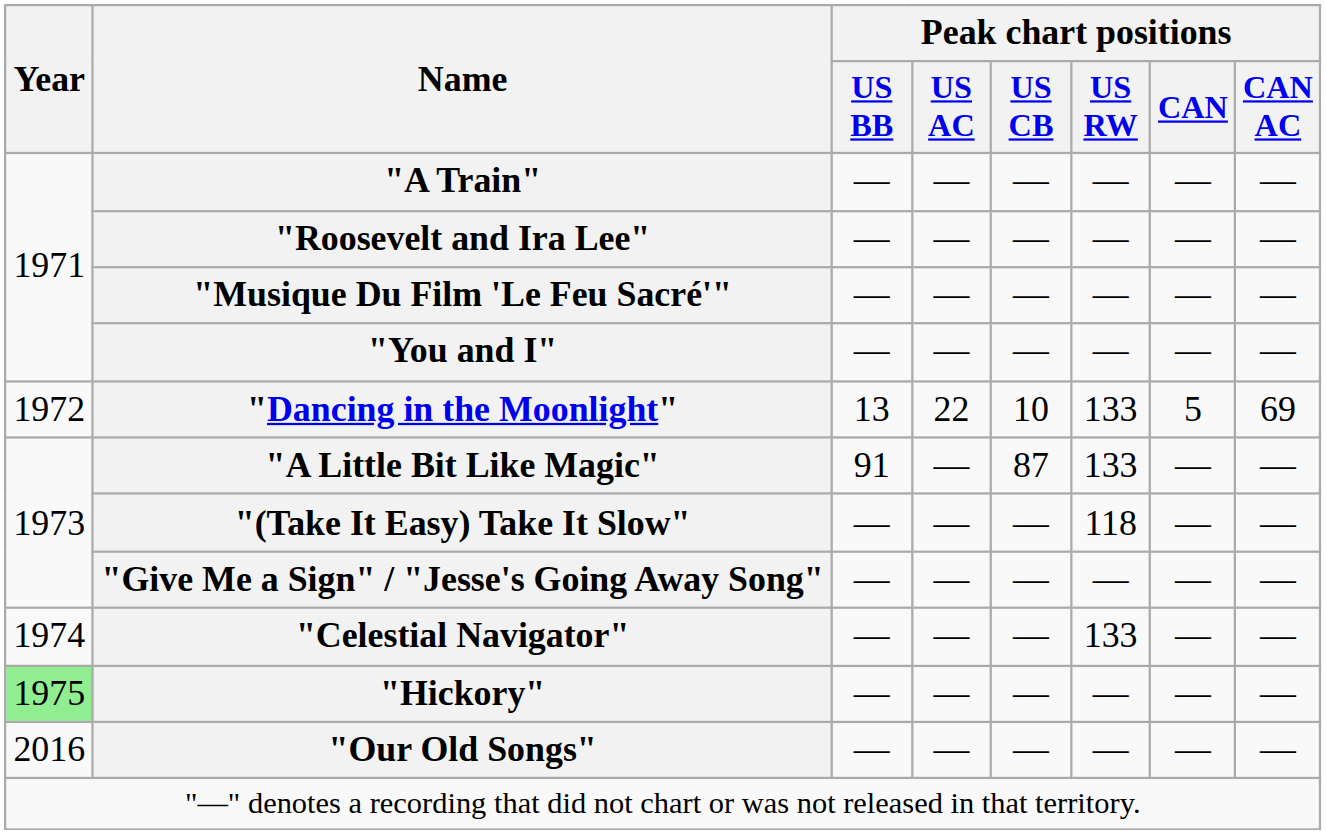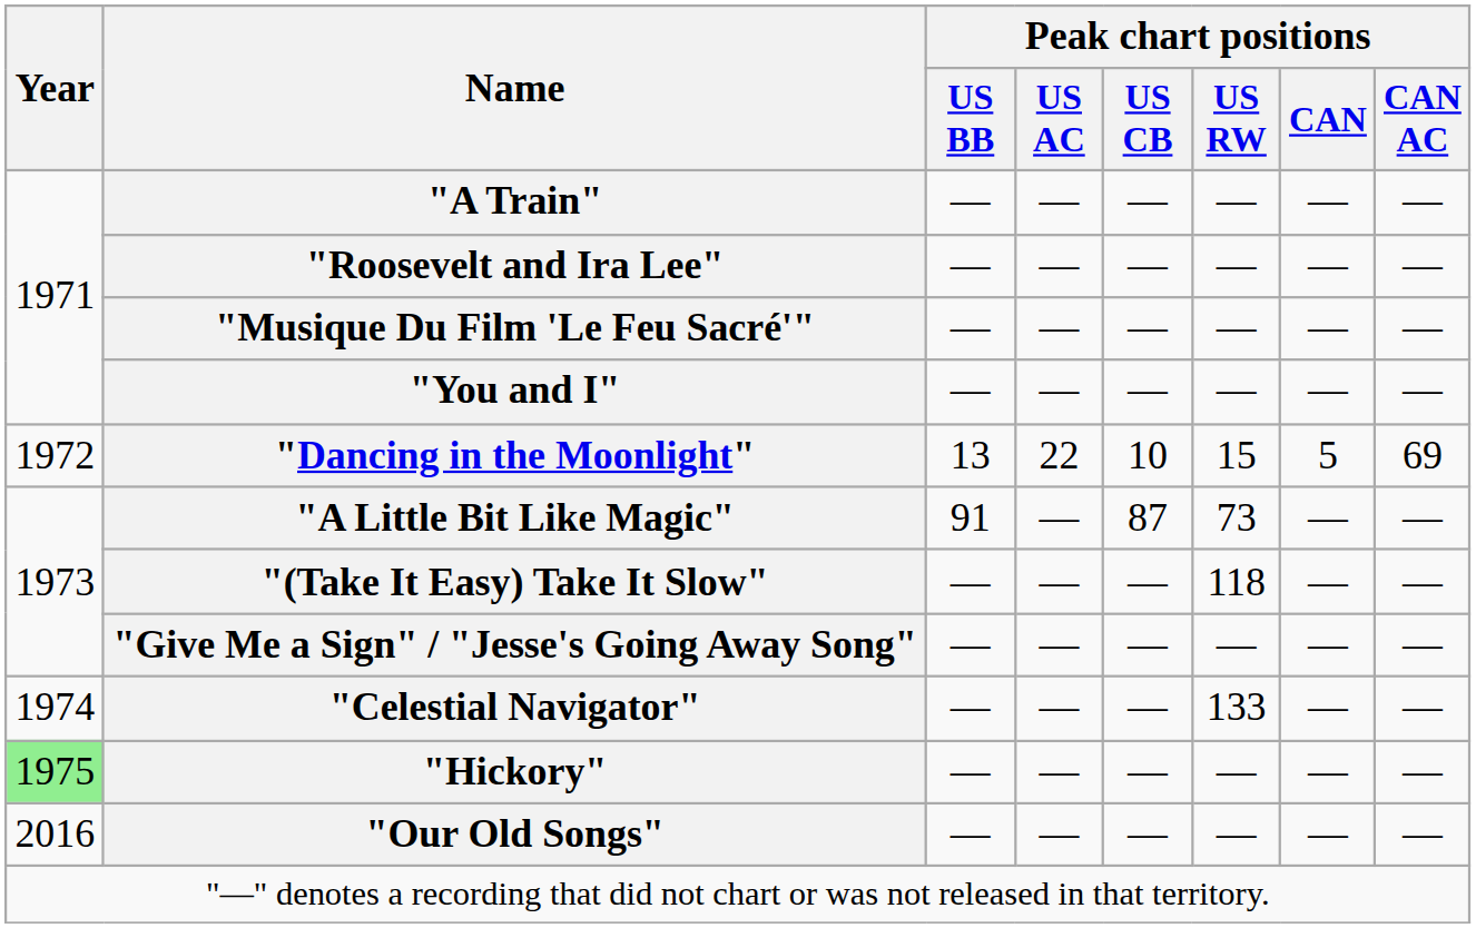 <table class="wikitable plainrowheaders" style="text-align:center;" border="1">
 <tr>
 <th rowspan="2" style="width:2em;">Year</th>
 <th rowspan="2">Name</th>
 <th colspan="6">Peak chart positions</th>
 </tr>
 <tr>
 <th scope="col" style="width:2em;font-size:90%;"><a href='#'>US BB</a><br></th>
 <th scope="col" style="width:2em;font-size:90%;"><a href='#'>US AC</a><br></th>
 <th scope="col" style="width:2em;font-size:90%;"><a href='#'>US CB</a><br></th>
 <th scope="col" style="width:2em;font-size:90%;"><a href='#'>US RW</a><br></th>
 <th scope="col" style="width:2em;font-size:90%;"><a href='#'>CAN</a><br></th>
 <th scope="col" style="width:2em;font-size:90%;"><a href='#'>CAN AC</a><br></th>
 </tr>
 <tr>
 <td rowspan="4">1971</td>
 <th scope="row">"A Train"</th>
 <td>—</td>
 <td>—</td>
 <td>—</td>
 <td>—</td>
 <td>—</td>
 <td>—</td>
 </tr>
 <tr>
 <th scope="row">"Roosevelt and Ira Lee"</th>
 <td>—</td>
 <td>—</td>
 <td>—</td>
 <td>—</td>
 <td>—</td>
 <td>—</td>
 </tr>
 <tr>
 <th scope="row">"Musique Du Film 'Le Feu Sacré'"</th>
 <td>—</td>
 <td>—</td>
 <td>—</td>
 <td>—</td>
 <td>—</td>
 <td>—</td>
 </tr>
 <tr>
 <th scope="row">"You and I"</th>
 <td>—</td>
 <td>—</td>
 <td>—</td>
 <td>—</td>
 <td>—</td>
 <td>—</td>
 </tr>
 <tr>
 <td rowspan="1">1972</td>
 <th scope="row">"<a href='#'>Dancing in the Moonlight</a>"</th>
 <td>13</td>
 <td>22</td>
 <td>10</td>
-<td>133</td>
+<td>15</td>
 <td>5</td>
 <td>69</td>
 </tr>
 <tr>
 <td rowspan="3">1973</td>
 <th scope="row">"A Little Bit Like Magic"</th>
 <td>91</td>
 <td>—</td>
 <td>87</td>
-<td>133</td>
+<td>73</td>
 <td>—</td>
 <td>—</td>
 </tr>
 <tr>
 <th scope="row">"(Take It Easy) Take It Slow"</th>
 <td>—</td>
 <td>—</td>
 <td>—</td>
 <td>118</td>
 <td>—</td>
 <td>—</td>
 </tr>
 <tr>
 <th scope="row">"Give Me a Sign" / "Jesse's Going Away Song"</th>
 <td>—</td>
 <td>—</td>
 <td>—</td>
 <td>—</td>
 <td>—</td>
 <td>—</td>
 </tr>
 <tr>
 <td rowspan="1">1974</td>
 <th scope="row">"Celestial Navigator"</th>
 <td>—</td>
 <td>—</td>
 <td>—</td>
 <td>133</td>
 <td>—</td>
 <td>—</td>
 </tr>
 <tr>
 <td rowspan="1" style="background: lightgreen;">1975</td>
 <th scope="row">"Hickory"</th>
 <td>—</td>
 <td>—</td>
 <td>—</td>
 <td>—</td>
 <td>—</td>
 <td>—</td>
 </tr>
 <tr>
 <td rowspan="1">2016</td>
 <th scope="row">"Our Old Songs"</th>
 <td>—</td>
 <td>—</td>
 <td>—</td>
 <td>—</td>
 <td>—</td>
 <td>—</td>
 </tr>
 <tr>
 <td colspan="8" style="font-size:85%">"—" denotes a recording that did not chart or was not released in that territory.</td>
 </tr>
 </table>
